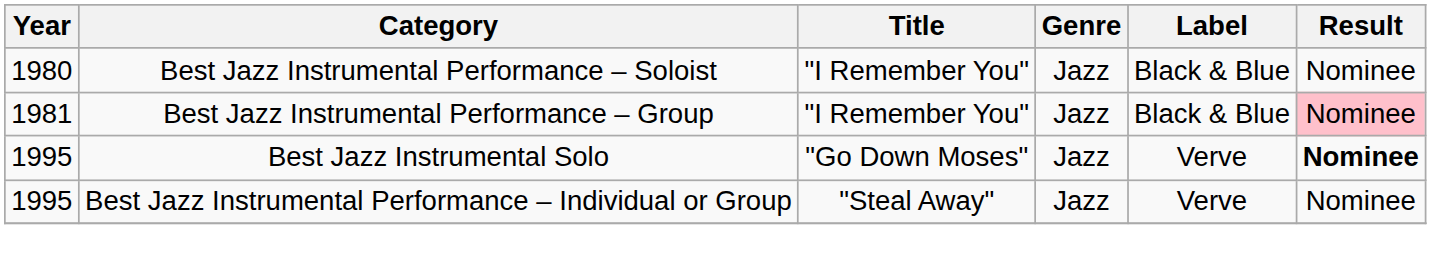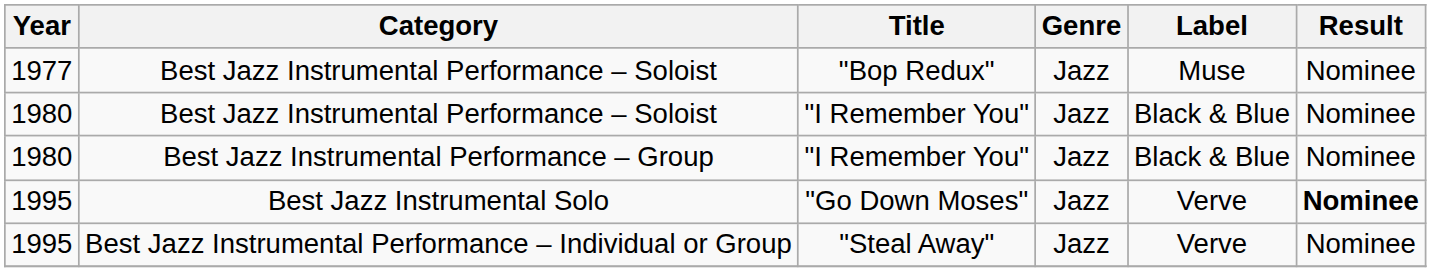 <table class=wikitable>
 <tr>
 <th>Year</th>
 <th>Category</th>
 <th>Title</th>
 <th>Genre</th>
 <th>Label</th>
 <th>Result</th>
 </tr>
 <tr align=center>
+<td>1977</td>
+<td>Best Jazz Instrumental Performance – Soloist</td>
+<td>"Bop Redux"</td>
+<td>Jazz</td>
+<td>Muse</td>
+<td>Nominee</td>
+</tr>
+<tr align=center>
 <td>1980</td>
 <td>Best Jazz Instrumental Performance – Soloist</td>
 <td>"I Remember You"</td>
 <td>Jazz</td>
 <td>Black & Blue</td>
 <td>Nominee</td>
 </tr>
 <tr align=center>
-<td>1981</td>
+<td>1980</td>
 <td>Best Jazz Instrumental Performance – Group</td>
 <td>"I Remember You"</td>
 <td>Jazz</td>
 <td>Black & Blue</td>
-<td style="background: pink;">Nominee</td>
+<td>Nominee</td>
 </tr>
 <tr align=center>
 <td>1995</td>
 <td>Best Jazz Instrumental Solo</td>
 <td>"Go Down Moses"</td>
 <td>Jazz</td>
 <td>Verve</td>
 <td><strong>Nominee</strong></td>
 </tr>
 <tr align=center>
 <td>1995</td>
 <td>Best Jazz Instrumental Performance – Individual or Group</td>
 <td>"Steal Away"</td>
 <td>Jazz</td>
 <td>Verve</td>
 <td>Nominee</td>
 </tr>
 <tr align=center>
 </tr>
 </table>
